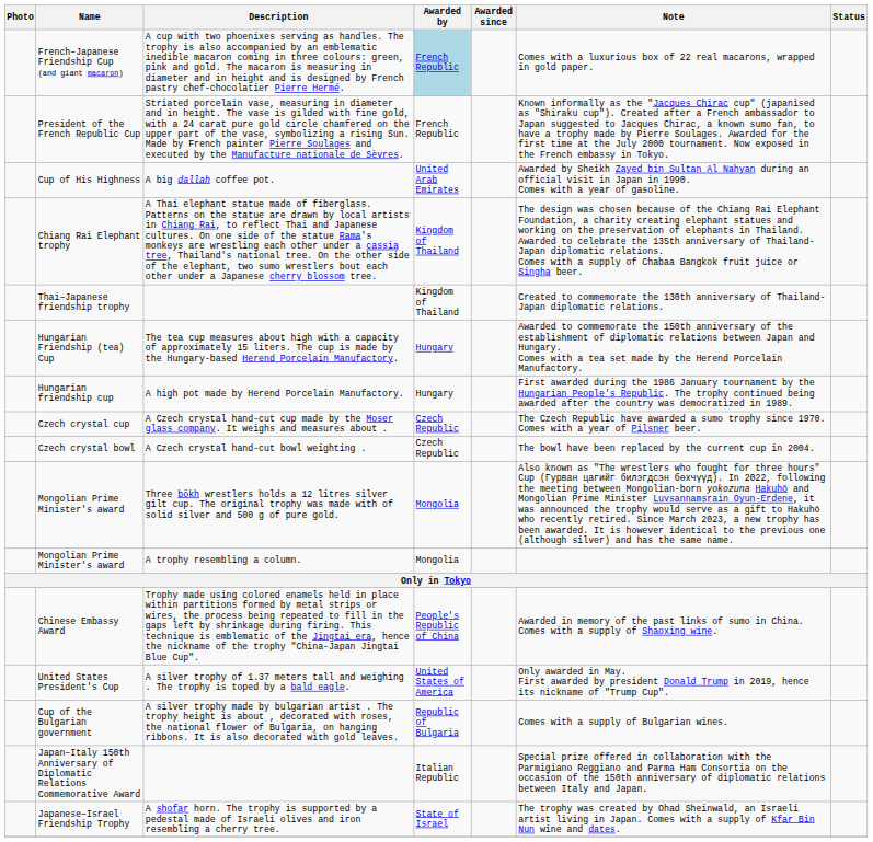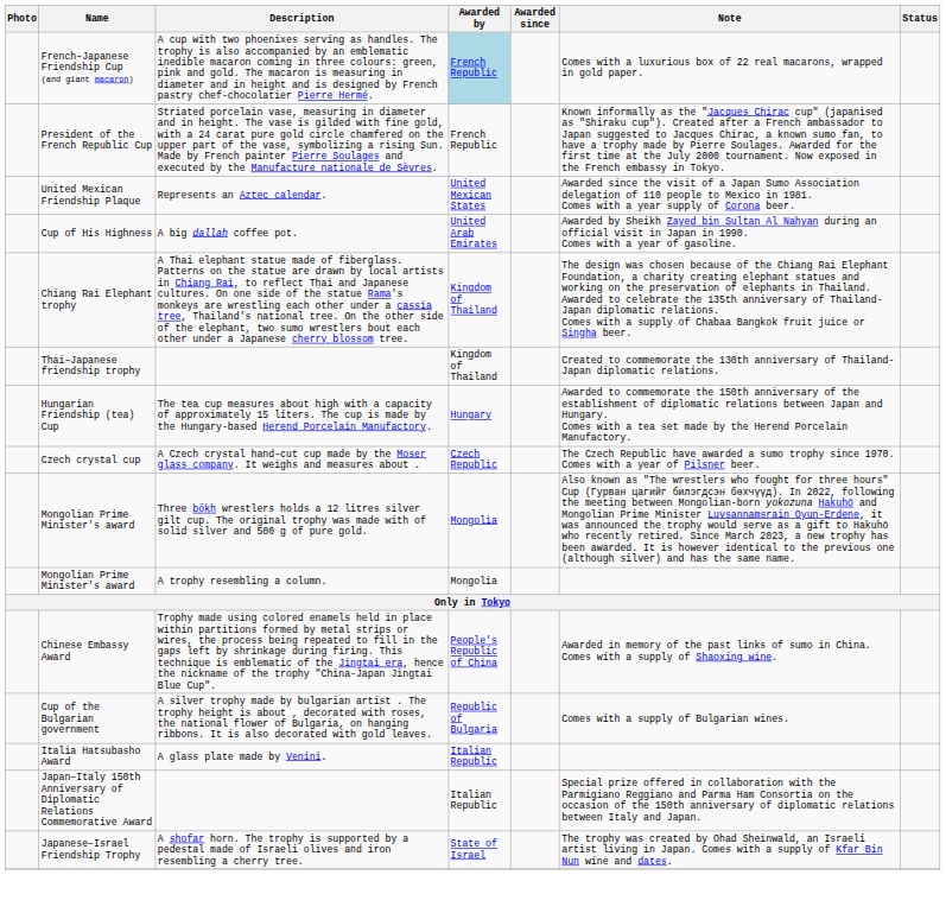 <table class="wikitable sortable">
 <tr>
 <th>Photo</th>
 <th>Name</th>
 <th>Description</th>
 <th>Awarded by</th>
 <th>Awarded since</th>
 <th>Note</th>
 <th>Status</th>
 </tr>
 <tr>
 <td></td>
 <td>French–Japanese Friendship Cup <br><small>(and giant <a href='#'>macaron</a>)</small></td>
 <td>A cup with two phoenixes serving as handles. The trophy is also accompanied by an emblematic inedible macaron coming in three colours: green, pink and gold. The macaron is measuring  in diameter and  in height and is designed by French pastry chef-chocolatier <a href='#'>Pierre Hermé</a>.</td>
 <td style="background: lightblue;"><a href='#'>French Republic</a></td>
 <td></td>
 <td>Comes with a luxurious box of 22 real macarons, wrapped in gold paper.</td>
 <td></td>
 </tr>
 <tr>
 <td></td>
 <td>President of the French Republic Cup</td>
 <td>Striated porcelain vase, measuring  in diameter and  in height. The vase is gilded with fine gold, with a 24 carat pure gold circle chamfered on the upper part of the vase, symbolizing a rising Sun. Made by French painter <a href='#'>Pierre Soulages</a> and executed by the <a href='#'>Manufacture nationale de Sèvres</a>.</td>
 <td>French Republic</td>
 <td></td>
 <td>Known informally as the "<a href='#'>Jacques Chirac</a> cup" (japanised as "Shiraku cup"). Created after a French ambassador to Japan suggested to Jacques Chirac, a known sumo fan, to have a trophy made by Pierre Soulages. Awarded for the first time at the July 2000 tournament. Now exposed in the French embassy in Tokyo.</td>
+<td></td>
+</tr>
+<tr>
+<td></td>
+<td>United Mexican Friendship Plaque</td>
+<td>Represents an <a href='#'>Aztec calendar</a>.</td>
+<td><a href='#'>United Mexican States</a></td>
+<td></td>
+<td>Awarded since the visit of a Japan Sumo Association delegation of 110 people to Mexico in 1981.<br> Comes with a year supply of <a href='#'>Corona</a> beer.</td>
 <td></td>
 </tr>
 <tr>
 <td></td>
 <td>Cup of His Highness</td>
 <td>A big <em><a href='#'>dallah</a></em> coffee pot.</td>
 <td><a href='#'>United Arab Emirates</a></td>
 <td></td>
 <td>Awarded by Sheikh <a href='#'>Zayed bin Sultan Al Nahyan</a> during an official visit in Japan in 1990.<br> Comes with a year of gasoline.</td>
 <td></td>
 </tr>
 <tr>
 <td></td>
 <td>Chiang Rai Elephant trophy</td>
 <td>A Thai elephant statue made of fiberglass. Patterns on the statue are drawn by local artists in <a href='#'>Chiang Rai</a>, to reflect Thai and Japanese cultures. On one side of the statue <a href='#'>Rama</a>'s monkeys are wrestling each other under a <a href='#'>cassia tree</a>, Thailand's national tree. On the other side of the elephant, two sumo wrestlers bout each other under a Japanese <a href='#'>cherry blossom</a> tree.</td>
 <td><a href='#'>Kingdom of Thailand</a></td>
 <td></td>
 <td>The design was chosen because of the Chiang Rai Elephant Foundation, a charity creating elephant statues and working on the preservation of elephants in Thailand.  Awarded to celebrate the 135th anniversary of Thailand-Japan diplomatic relations.<br>Comes with a supply of Chabaa Bangkok fruit juice or <a href='#'>Singha</a> beer.</td>
 <td></td>
 </tr>
 <tr>
 <td></td>
 <td>Thai–Japanese friendship trophy</td>
 <td></td>
 <td>Kingdom of Thailand</td>
 <td></td>
 <td>Created to commemorate the 130th anniversary of Thailand-Japan diplomatic relations.</td>
 <td></td>
 </tr>
 <tr>
 <td></td>
 <td>Hungarian Friendship (tea) Cup</td>
 <td>The tea cup measures about  high with a capacity of approximately 15 liters. The cup is made by the Hungary-based <a href='#'>Herend Porcelain Manufactory</a>.</td>
 <td><a href='#'>Hungary</a></td>
 <td></td>
 <td>Awarded to commemorate the 150th anniversary of the establishment of diplomatic relations between Japan and Hungary. <br> Comes with a tea set made by the Herend Porcelain Manufactory.</td>
 <td></td>
 </tr>
 <tr>
 <td></td>
-<td>Hungarian friendship cup</td>
-<td>A  high pot made by Herend Porcelain Manufactory.</td>
-<td>Hungary</td>
-<td></td>
-<td>First awarded during the 1986 January tournament by the <a href='#'>Hungarian People's Republic</a>. The trophy continued being awarded after the country was democratized in 1989.</td>
-<td></td>
-</tr>
-<tr>
-<td></td>
 <td>Czech crystal cup</td>
 <td>A Czech crystal hand-cut cup made by the <a href='#'>Moser glass company</a>. It weighs  and measures about .</td>
 <td><a href='#'>Czech Republic</a></td>
 <td></td>
 <td>The Czech Republic have awarded a sumo trophy since 1970.<br>Comes with a year of <a href='#'>Pilsner</a> beer.</td>
-<td></td>
-</tr>
-<tr>
-<td></td>
-<td>Czech crystal bowl</td>
-<td>A Czech crystal hand-cut bowl weighting .</td>
-<td>Czech Republic</td>
-<td></td>
-<td>The bowl have been replaced by the current cup in 2004.</td>
 <td></td>
 </tr>
 <tr>
 <td></td>
 <td>Mongolian Prime Minister's award</td>
 <td>Three <a href='#'>bökh</a> wrestlers holds a  12 litres silver gilt cup. The original trophy was made with  of solid silver and 500 g of pure gold.</td>
 <td><a href='#'>Mongolia</a></td>
 <td></td>
 <td>Also known as "The wrestlers who fought for three hours" Cup (Гурван цагийг билэгдсэн бөхчүүд). In 2022, following the meeting between Mongolian-born <em>yokozuna</em> <a href='#'>Hakuhō</a> and Mongolian Prime Minister <a href='#'>Luvsannamsrain Oyun-Erdene</a>, it was announced the trophy would serve as a gift to Hakuhō who recently retired. Since March 2023, a new trophy has been awarded. It is however identical to the previous one (although silver) and has the same name.</td>
 <td></td>
 </tr>
 <tr>
 <td></td>
 <td>Mongolian Prime Minister's award</td>
 <td>A trophy resembling a column.</td>
 <td>Mongolia</td>
 <td></td>
 <td></td>
 <td></td>
 </tr>
 <tr>
 <th colspan="7">Only in <a href='#'>Tokyo</a></th>
 </tr>
 <tr>
 <td></td>
 <td>Chinese Embassy Award</td>
 <td>Trophy made using colored enamels held in place within partitions formed by metal strips or wires, the process being repeated to fill in the gaps left by shrinkage during firing. This technique is emblematic of the <a href='#'>Jingtai era</a>, hence the nickname of the trophy "China-Japan Jingtai Blue Cup".</td>
 <td><a href='#'>People's Republic of China</a></td>
 <td></td>
 <td>Awarded in memory of the past links of sumo in China. <br> Comes with a supply of <a href='#'>Shaoxing wine</a>.</td>
 <td></td>
 </tr>
 <tr>
 <td></td>
-<td>United States President's Cup</td>
-<td>A silver trophy of 1.37 meters tall and weighing . The trophy is toped by a <a href='#'>bald eagle</a>.</td>
-<td><a href='#'>United States of America</a></td>
-<td></td>
-<td>Only awarded in May.<br>First awarded by president <a href='#'>Donald Trump</a> in 2019, hence its nickname of "Trump Cup".</td>
-<td></td>
-</tr>
-<tr>
-<td></td>
 <td>Cup of the Bulgarian government</td>
 <td>A silver trophy made by bulgarian artist . The trophy height is about , decorated with roses, the national flower of Bulgaria, on hanging ribbons. It is also decorated with gold leaves.</td>
 <td><a href='#'>Republic of Bulgaria</a></td>
 <td></td>
 <td>Comes with a supply of Bulgarian wines.</td>
+<td></td>
+</tr>
+<tr>
+<td></td>
+<td>Italia Hatsubasho Award</td>
+<td>A glass plate made by <a href='#'>Venini</a>.</td>
+<td><a href='#'>Italian Republic</a></td>
+<td></td>
+<td></td>
 <td></td>
 </tr>
 <tr>
 <td></td>
 <td>Japan–Italy 150th Anniversary of Diplomatic Relations Commemorative Award</td>
 <td></td>
 <td>Italian Republic</td>
 <td></td>
 <td>Special prize offered in collaboration with the Parmigiano Reggiano and Parma Ham Consortia on the occasion of the 150th anniversary of diplomatic relations between Italy and Japan.</td>
 <td></td>
 </tr>
 <tr>
 <td></td>
 <td>Japanese–Israel Friendship Trophy</td>
 <td>A <a href='#'>shofar</a> horn. The trophy is supported by a pedestal made of Israeli olives and iron resembling a cherry tree.</td>
 <td><a href='#'>State of Israel</a></td>
 <td></td>
 <td>The trophy was created by Ohad Sheinwald, an Israeli artist living in Japan. Comes with a supply of <a href='#'>Kfar Bin Nun</a> wine and <a href='#'>dates</a>.</td>
 <td></td>
 </tr>
 <tr>
 </tr>
 </table>
